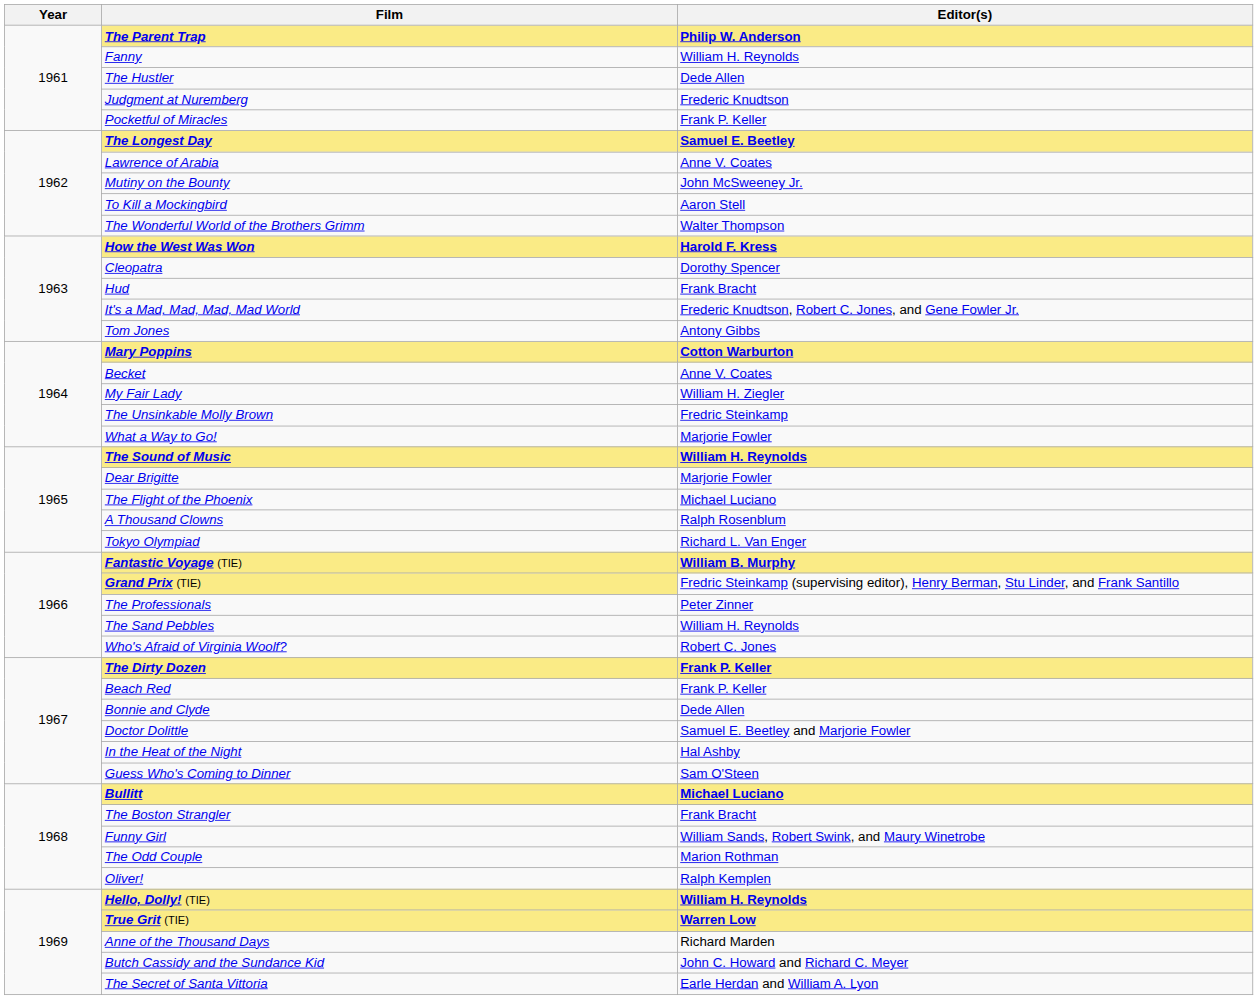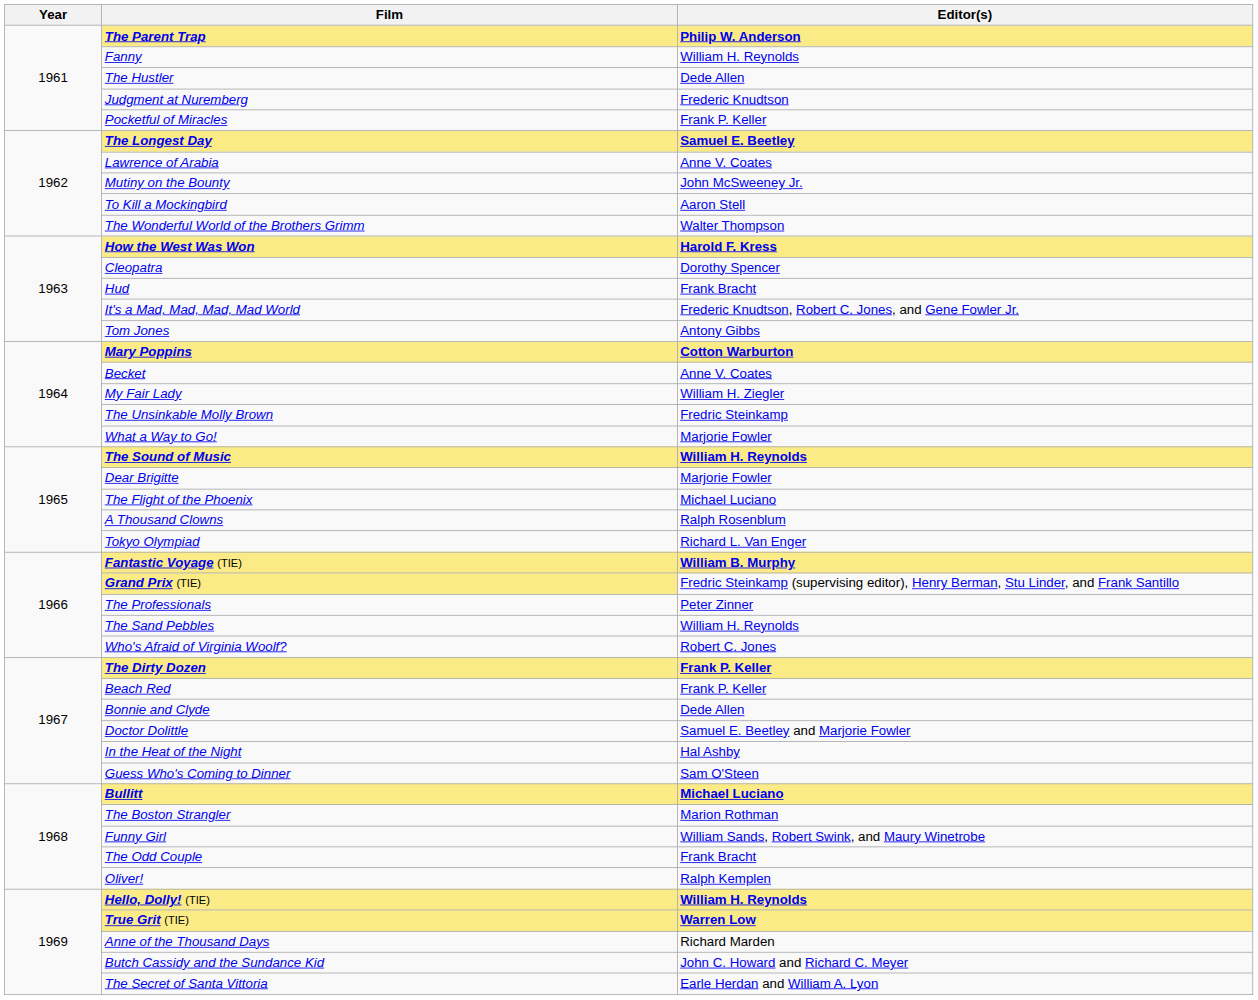 <table class="wikitable" width="95%" cellpadding="5">
 <tr>
 <th width="70"><strong>Year</strong></th>
 <th width="450"><strong>Film</strong></th>
 <th width="450"><strong>Editor(s)</strong></th>
 </tr>
 <tr>
 <td rowspan="5" style="text-align:center;">1961<br></td>
 <td style="background:#FAEB86;"><strong><em><a href='#'>The Parent Trap</a></em></strong></td>
 <td style="background:#FAEB86;"><strong><a href='#'>Philip W. Anderson</a></strong></td>
 </tr>
 <tr>
 <td><em><a href='#'>Fanny</a></em></td>
 <td><a href='#'>William H. Reynolds</a></td>
 </tr>
 <tr>
 <td><em><a href='#'>The Hustler</a></em></td>
 <td><a href='#'>Dede Allen</a></td>
 </tr>
 <tr>
 <td><em><a href='#'>Judgment at Nuremberg</a></em></td>
 <td><a href='#'>Frederic Knudtson</a></td>
 </tr>
 <tr>
 <td><em><a href='#'>Pocketful of Miracles</a></em></td>
 <td><a href='#'>Frank P. Keller</a></td>
 </tr>
 <tr>
 <td rowspan="5" style="text-align:center;">1962<br></td>
 <td style="background:#FAEB86;"><strong><em><a href='#'>The Longest Day</a></em></strong></td>
 <td style="background:#FAEB86;"><strong><a href='#'>Samuel E. Beetley</a></strong></td>
 </tr>
 <tr>
 <td><em><a href='#'>Lawrence of Arabia</a></em></td>
 <td><a href='#'>Anne V. Coates</a></td>
 </tr>
 <tr>
 <td><em><a href='#'>Mutiny on the Bounty</a></em></td>
 <td><a href='#'>John McSweeney Jr.</a></td>
 </tr>
 <tr>
 <td><em><a href='#'>To Kill a Mockingbird</a></em></td>
 <td><a href='#'>Aaron Stell</a></td>
 </tr>
 <tr>
 <td><em><a href='#'>The Wonderful World of the Brothers Grimm</a></em></td>
 <td><a href='#'>Walter Thompson</a></td>
 </tr>
 <tr>
 <td rowspan="5" style="text-align:center;">1963<br></td>
 <td style="background:#FAEB86;"><strong><em><a href='#'>How the West Was Won</a></em></strong></td>
 <td style="background:#FAEB86;"><strong><a href='#'>Harold F. Kress</a></strong></td>
 </tr>
 <tr>
 <td><em><a href='#'>Cleopatra</a></em></td>
 <td><a href='#'>Dorothy Spencer</a></td>
 </tr>
 <tr>
 <td><em><a href='#'>Hud</a></em></td>
 <td><a href='#'>Frank Bracht</a></td>
 </tr>
 <tr>
 <td><em><a href='#'>It's a Mad, Mad, Mad, Mad World</a></em></td>
 <td><a href='#'>Frederic Knudtson</a>, <a href='#'>Robert C. Jones</a>, and <a href='#'>Gene Fowler Jr.</a></td>
 </tr>
 <tr>
 <td><em><a href='#'>Tom Jones</a></em></td>
 <td><a href='#'>Antony Gibbs</a></td>
 </tr>
 <tr>
 <td rowspan="5" style="text-align:center;">1964<br></td>
 <td style="background:#FAEB86;"><strong><em><a href='#'>Mary Poppins</a></em></strong></td>
 <td style="background:#FAEB86;"><strong><a href='#'>Cotton Warburton</a></strong></td>
 </tr>
 <tr>
 <td><em><a href='#'>Becket</a></em></td>
 <td><a href='#'>Anne V. Coates</a></td>
 </tr>
 <tr>
 <td><em><a href='#'>My Fair Lady</a></em></td>
 <td><a href='#'>William H. Ziegler</a></td>
 </tr>
 <tr>
 <td><em><a href='#'>The Unsinkable Molly Brown</a></em></td>
 <td><a href='#'>Fredric Steinkamp</a></td>
 </tr>
 <tr>
 <td><em><a href='#'>What a Way to Go!</a></em></td>
 <td><a href='#'>Marjorie Fowler</a></td>
 </tr>
 <tr>
 <td rowspan="5" style="text-align:center;">1965<br></td>
 <td style="background:#FAEB86;"><strong><em><a href='#'>The Sound of Music</a></em></strong></td>
 <td style="background:#FAEB86;"><strong><a href='#'>William H. Reynolds</a></strong></td>
 </tr>
 <tr>
 <td><em><a href='#'>Dear Brigitte</a></em></td>
 <td><a href='#'>Marjorie Fowler</a></td>
 </tr>
 <tr>
 <td><em><a href='#'>The Flight of the Phoenix</a></em></td>
 <td><a href='#'>Michael Luciano</a></td>
 </tr>
 <tr>
 <td><em><a href='#'>A Thousand Clowns</a></em></td>
 <td><a href='#'>Ralph Rosenblum</a></td>
 </tr>
 <tr>
 <td><em><a href='#'>Tokyo Olympiad</a></em></td>
 <td><a href='#'>Richard L. Van Enger</a></td>
 </tr>
 <tr>
 <td rowspan="5" style="text-align:center;">1966<br></td>
 <td style="background:#FAEB86;"><strong><em><a href='#'>Fantastic Voyage</a></em></strong> <small>(TIE)</small></td>
 <td style="background:#FAEB86;"><strong><a href='#'>William B. Murphy</a></strong></td>
 </tr>
 <tr>
 <td style="background:#FAEB86;"><strong><em><a href='#'>Grand Prix</a></em></strong> <small>(TIE)</small></td>
 <td><a href='#'>Fredric Steinkamp</a> (supervising editor), <a href='#'>Henry Berman</a>, <a href='#'>Stu Linder</a>, and <a href='#'>Frank Santillo</a></td>
 </tr>
 <tr>
 <td><em><a href='#'>The Professionals</a></em></td>
 <td><a href='#'>Peter Zinner</a></td>
 </tr>
 <tr>
 <td><em><a href='#'>The Sand Pebbles</a></em></td>
 <td><a href='#'>William H. Reynolds</a></td>
 </tr>
 <tr>
 <td><em><a href='#'>Who's Afraid of Virginia Woolf?</a></em></td>
 <td><a href='#'>Robert C. Jones</a></td>
 </tr>
 <tr>
 <td rowspan="6" style="text-align:center;">1967<br></td>
 <td style="background:#FAEB86;"><strong><em><a href='#'>The Dirty Dozen</a></em></strong></td>
 <td style="background:#FAEB86;"><strong><a href='#'>Frank P. Keller</a></strong></td>
 </tr>
 <tr>
 <td><em><a href='#'>Beach Red</a></em></td>
 <td><a href='#'>Frank P. Keller</a></td>
 </tr>
 <tr>
 <td><em><a href='#'>Bonnie and Clyde</a></em></td>
 <td><a href='#'>Dede Allen</a></td>
 </tr>
 <tr>
 <td><em><a href='#'>Doctor Dolittle</a></em></td>
 <td><a href='#'>Samuel E. Beetley</a> and <a href='#'>Marjorie Fowler</a></td>
 </tr>
 <tr>
 <td><em><a href='#'>In the Heat of the Night</a></em></td>
 <td><a href='#'>Hal Ashby</a></td>
 </tr>
 <tr>
 <td><em><a href='#'>Guess Who's Coming to Dinner</a></em></td>
 <td><a href='#'>Sam O'Steen</a></td>
 </tr>
 <tr>
 <td rowspan="5" style="text-align:center;">1968<br></td>
 <td style="background:#FAEB86;"><strong><em><a href='#'>Bullitt</a></em></strong></td>
 <td style="background:#FAEB86;"><strong><a href='#'>Michael Luciano</a></strong></td>
 </tr>
 <tr>
 <td><em><a href='#'>The Boston Strangler</a></em></td>
-<td><a href='#'>Frank Bracht</a></td>
+<td><a href='#'>Marion Rothman</a></td>
 </tr>
 <tr>
 <td><em><a href='#'>Funny Girl</a></em></td>
 <td><a href='#'>William Sands</a>, <a href='#'>Robert Swink</a>, and <a href='#'>Maury Winetrobe</a></td>
 </tr>
 <tr>
 <td><em><a href='#'>The Odd Couple</a></em></td>
-<td><a href='#'>Marion Rothman</a></td>
+<td><a href='#'>Frank Bracht</a></td>
 </tr>
 <tr>
 <td><em><a href='#'>Oliver!</a></em></td>
 <td><a href='#'>Ralph Kemplen</a></td>
 </tr>
 <tr>
 <td rowspan="5" style="text-align:center;">1969<br></td>
 <td style="background:#FAEB86;"><strong><em><a href='#'>Hello, Dolly!</a></em></strong> <small>(TIE)</small></td>
 <td style="background:#FAEB86;"><strong><a href='#'>William H. Reynolds</a></strong></td>
 </tr>
 <tr>
 <td style="background:#FAEB86;"><strong><em><a href='#'>True Grit</a></em></strong> <small>(TIE)</small></td>
 <td style="background:#FAEB86;"><strong><a href='#'>Warren Low</a></strong></td>
 </tr>
 <tr>
 <td><em><a href='#'>Anne of the Thousand Days</a></em></td>
 <td>Richard Marden</td>
 </tr>
 <tr>
 <td><em><a href='#'>Butch Cassidy and the Sundance Kid</a></em></td>
 <td><a href='#'>John C. Howard</a> and <a href='#'>Richard C. Meyer</a></td>
 </tr>
 <tr>
 <td><em><a href='#'>The Secret of Santa Vittoria</a></em></td>
 <td><a href='#'>Earle Herdan</a> and <a href='#'>William A. Lyon</a></td>
 </tr>
 </table>
